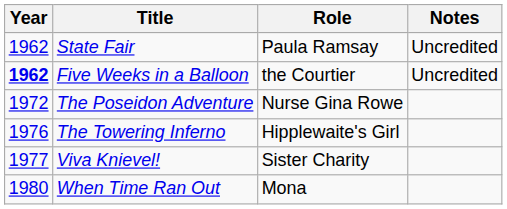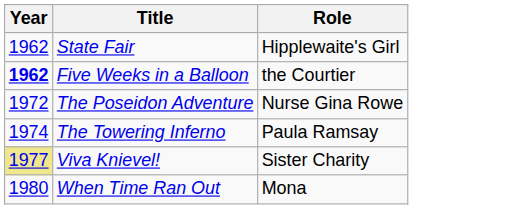 <table class="wikitable">
 <tr>
 <th>Year</th>
 <th>Title</th>
 <th>Role</th>
-<th class="unsortable">Notes</th>
 </tr>
 <tr>
 <td><a href='#'>1962</a></td>
 <td><em><a href='#'>State Fair</a></em></td>
-<td>Paula Ramsay</td>
-<td>Uncredited</td>
+<td>Hipplewaite's Girl</td>
 </tr>
 <tr>
 <td><strong><a href='#'>1962</a></strong></td>
 <td><em><a href='#'>Five Weeks in a Balloon</a></em></td>
 <td>the Courtier</td>
-<td>Uncredited</td>
 </tr>
 <tr>
 <td><a href='#'>1972</a></td>
 <td><em><a href='#'>The Poseidon Adventure</a></em></td>
 <td>Nurse Gina Rowe</td>
-<td></td>
 </tr>
 <tr>
-<td><a href='#'>1976</a></td>
+<td><a href='#'>1974</a></td>
 <td><em><a href='#'>The Towering Inferno</a></em></td>
-<td>Hipplewaite's Girl</td>
-<td></td>
+<td>Paula Ramsay</td>
 </tr>
 <tr>
-<td><a href='#'>1977</a></td>
+<td style="background: khaki;"><a href='#'>1977</a></td>
 <td><em><a href='#'>Viva Knievel!</a></em></td>
 <td>Sister Charity</td>
-<td></td>
 </tr>
 <tr>
 <td><a href='#'>1980</a></td>
 <td><em><a href='#'>When Time Ran Out</a></em></td>
 <td>Mona</td>
-<td></td>
 </tr>
 </table>
